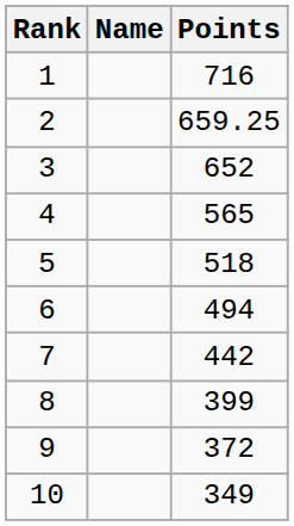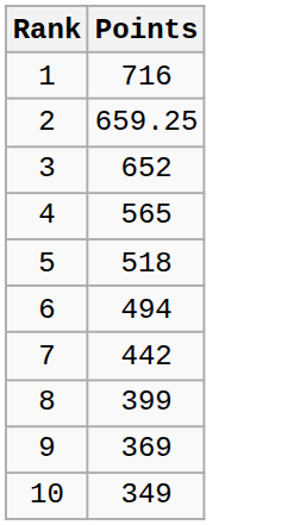 <table class="wikitable sortable">
 <tr>
 <th>Rank</th>
-<th>Name</th>
 <th>Points</th>
 </tr>
 <tr>
 <td align=center>1</td>
-<td></td>
 <td align=center>716</td>
 </tr>
 <tr>
 <td align=center>2</td>
-<td></td>
 <td align=center>659.25</td>
 </tr>
 <tr>
 <td align=center>3</td>
-<td></td>
 <td align=center>652</td>
 </tr>
 <tr>
 <td align=center>4</td>
-<td></td>
 <td align=center>565</td>
 </tr>
 <tr>
 <td align=center>5</td>
-<td></td>
 <td align=center>518</td>
 </tr>
 <tr>
 <td align=center>6</td>
-<td></td>
 <td align=center>494</td>
 </tr>
 <tr>
 <td align=center>7</td>
-<td></td>
 <td align=center>442</td>
 </tr>
 <tr>
 <td align=center>8</td>
-<td></td>
 <td align=center>399</td>
 </tr>
 <tr>
 <td align=center>9</td>
-<td></td>
-<td align=center>372</td>
+<td align=center>369</td>
 </tr>
 <tr>
 <td align=center>10</td>
-<td></td>
 <td align=center>349</td>
 </tr>
 </table>
